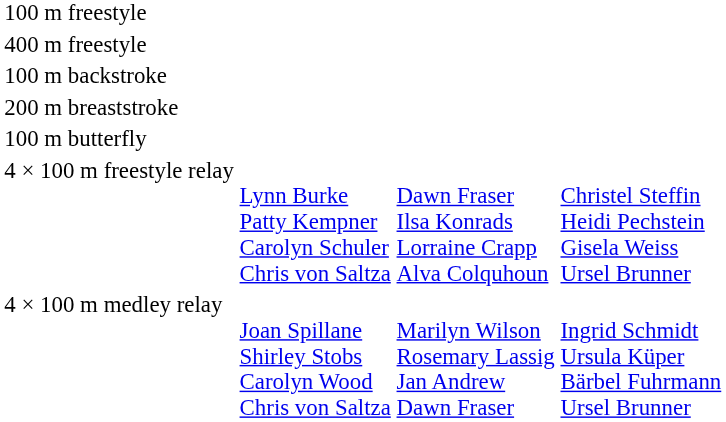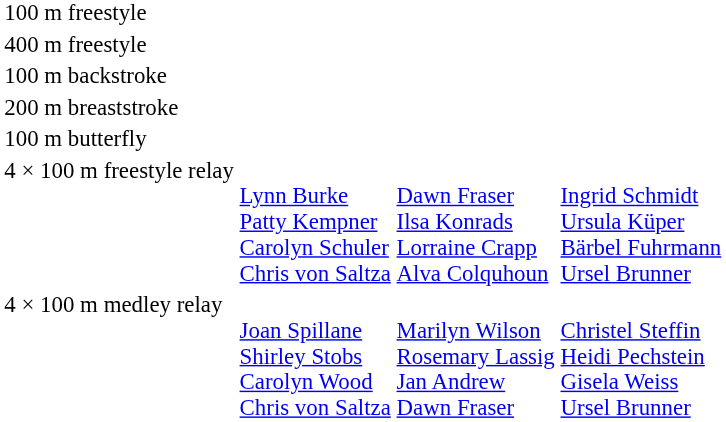 <table>
 <tr>
 <td>100 m freestyle<br></td>
 <td></td>
 <td></td>
 <td></td>
 </tr>
 <tr>
 <td>400 m freestyle<br></td>
 <td></td>
 <td></td>
 <td></td>
 </tr>
 <tr valign="top">
 <td>100 m backstroke<br></td>
 <td></td>
 <td></td>
 <td></td>
 </tr>
 <tr valign="top">
 <td>200 m breaststroke<br></td>
 <td></td>
 <td></td>
 <td></td>
 </tr>
 <tr>
 <td>100 m butterfly<br></td>
 <td></td>
 <td></td>
 <td></td>
 </tr>
 <tr valign="top">
 <td>4 × 100 m freestyle relay<br></td>
 <td valign="top"><br><a href='#'>Lynn Burke</a><br><a href='#'>Patty Kempner</a><br><a href='#'>Carolyn Schuler</a><br><a href='#'>Chris von Saltza</a></td>
 <td valign="top"><br><a href='#'>Dawn Fraser</a><br><a href='#'>Ilsa Konrads</a><br><a href='#'>Lorraine Crapp</a><br><a href='#'>Alva Colquhoun</a></td>
-<td valign="top"><br><a href='#'>Christel Steffin</a><br><a href='#'>Heidi Pechstein</a><br><a href='#'>Gisela Weiss</a><br><a href='#'>Ursel Brunner</a></td>
+<td valign="top"><br><a href='#'>Ingrid Schmidt</a><br><a href='#'>Ursula Küper</a><br><a href='#'>Bärbel Fuhrmann</a><br><a href='#'>Ursel Brunner</a></td>
 </tr>
 <tr valign="top">
 <td>4 × 100 m medley relay<br></td>
 <td valign="top"><br><a href='#'>Joan Spillane</a><br><a href='#'>Shirley Stobs</a><br><a href='#'>Carolyn Wood</a><br><a href='#'>Chris von Saltza</a></td>
 <td valign="top"><br><a href='#'>Marilyn Wilson</a><br><a href='#'>Rosemary Lassig</a><br><a href='#'>Jan Andrew</a><br><a href='#'>Dawn Fraser</a></td>
-<td valign="top"><br><a href='#'>Ingrid Schmidt</a><br><a href='#'>Ursula Küper</a><br><a href='#'>Bärbel Fuhrmann</a><br><a href='#'>Ursel Brunner</a></td>
+<td valign="top"><br><a href='#'>Christel Steffin</a><br><a href='#'>Heidi Pechstein</a><br><a href='#'>Gisela Weiss</a><br><a href='#'>Ursel Brunner</a></td>
 </tr>
 </table>
